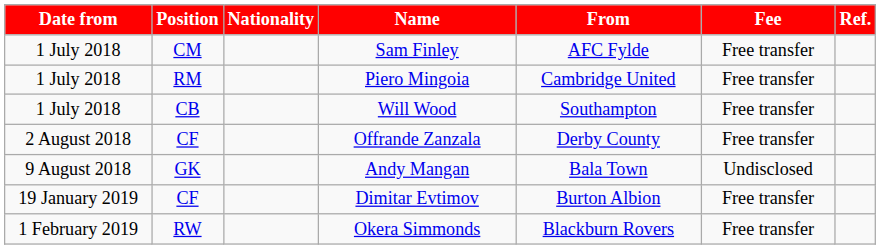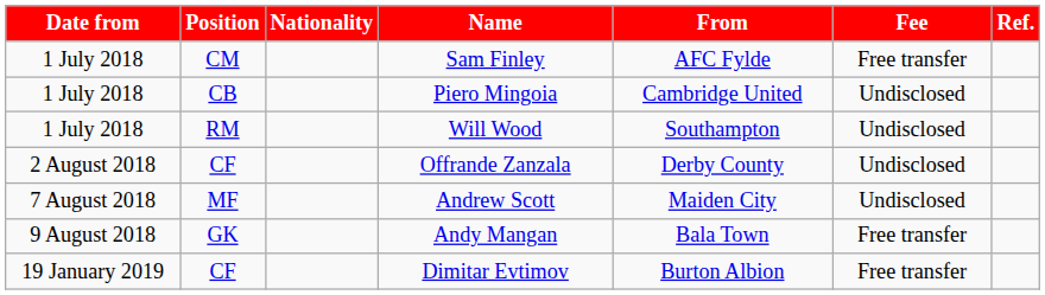 <table class="wikitable"  style="text-align:center; font-size:90%; ">
 <tr>
 <th style="background:#FF0000; color:white; width:110px;">Date from</th>
 <th style="background:#FF0000; color:white; width:50px;">Position</th>
 <th style="background:#FF0000; color:white; width:50px;">Nationality</th>
 <th style="background:#FF0000; color:white; width:150px;">Name</th>
 <th style="background:#FF0000; color:white; width:140px;">From</th>
 <th style="background:#FF0000; color:white; width:100px;">Fee</th>
 <th style="background:#FF0000; color:white; width:25px;">Ref.</th>
 </tr>
 <tr>
 <td>1 July 2018</td>
 <td><a href='#'>CM</a></td>
 <td></td>
 <td><a href='#'>Sam Finley</a></td>
 <td><a href='#'>AFC Fylde</a></td>
 <td>Free transfer</td>
 <td></td>
 </tr>
 <tr>
 <td>1 July 2018</td>
-<td><a href='#'>RM</a></td>
+<td><a href='#'>CB</a></td>
 <td></td>
 <td><a href='#'>Piero Mingoia</a></td>
 <td><a href='#'>Cambridge United</a></td>
-<td>Free transfer</td>
+<td>Undisclosed</td>
 <td></td>
 </tr>
 <tr>
 <td>1 July 2018</td>
-<td><a href='#'>CB</a></td>
+<td><a href='#'>RM</a></td>
 <td></td>
 <td><a href='#'>Will Wood</a></td>
 <td><a href='#'>Southampton</a></td>
-<td>Free transfer</td>
+<td>Undisclosed</td>
 <td></td>
 </tr>
 <tr>
 <td>2 August 2018</td>
 <td><a href='#'>CF</a></td>
 <td></td>
 <td><a href='#'>Offrande Zanzala</a></td>
 <td><a href='#'>Derby County</a></td>
-<td>Free transfer</td>
+<td>Undisclosed</td>
+<td></td>
+</tr>
+<tr>
+<td>7 August 2018</td>
+<td><a href='#'>MF</a></td>
+<td></td>
+<td><a href='#'>Andrew Scott</a></td>
+<td> <a href='#'>Maiden City</a></td>
+<td>Undisclosed</td>
 <td></td>
 </tr>
 <tr>
 <td>9 August 2018</td>
 <td><a href='#'>GK</a></td>
 <td></td>
 <td><a href='#'>Andy Mangan</a></td>
 <td> <a href='#'>Bala Town</a></td>
-<td>Undisclosed</td>
+<td>Free transfer</td>
 <td></td>
 </tr>
 <tr>
 <td>19 January 2019</td>
 <td><a href='#'>CF</a></td>
 <td></td>
 <td><a href='#'>Dimitar Evtimov</a></td>
 <td><a href='#'>Burton Albion</a></td>
 <td>Free transfer</td>
 <td></td>
 </tr>
-<tr>
-<td>1 February 2019</td>
-<td><a href='#'>RW</a></td>
-<td></td>
-<td><a href='#'>Okera Simmonds</a></td>
-<td><a href='#'>Blackburn Rovers</a></td>
-<td>Free transfer</td>
-<td></td>
-</tr>
 </table>
